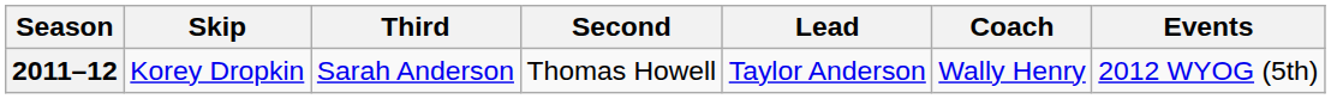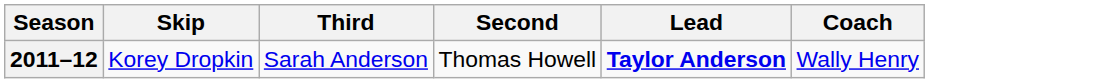 <table class="wikitable">
 <tr>
 <th scope="col">Season</th>
 <th scope="col">Skip</th>
 <th scope="col">Third</th>
 <th scope="col">Second</th>
 <th scope="col">Lead</th>
 <th scope="col">Coach</th>
-<th scope="col">Events</th>
 </tr>
 <tr>
 <th scope="row">2011–12</th>
 <td><a href='#'>Korey Dropkin</a></td>
 <td><a href='#'>Sarah Anderson</a></td>
 <td>Thomas Howell</td>
-<td><a href='#'>Taylor Anderson</a></td>
+<td><strong><a href='#'>Taylor Anderson</a></strong></td>
 <td><a href='#'>Wally Henry</a></td>
-<td><a href='#'>2012 WYOG</a> (5th)</td>
 </tr>
 </table>
